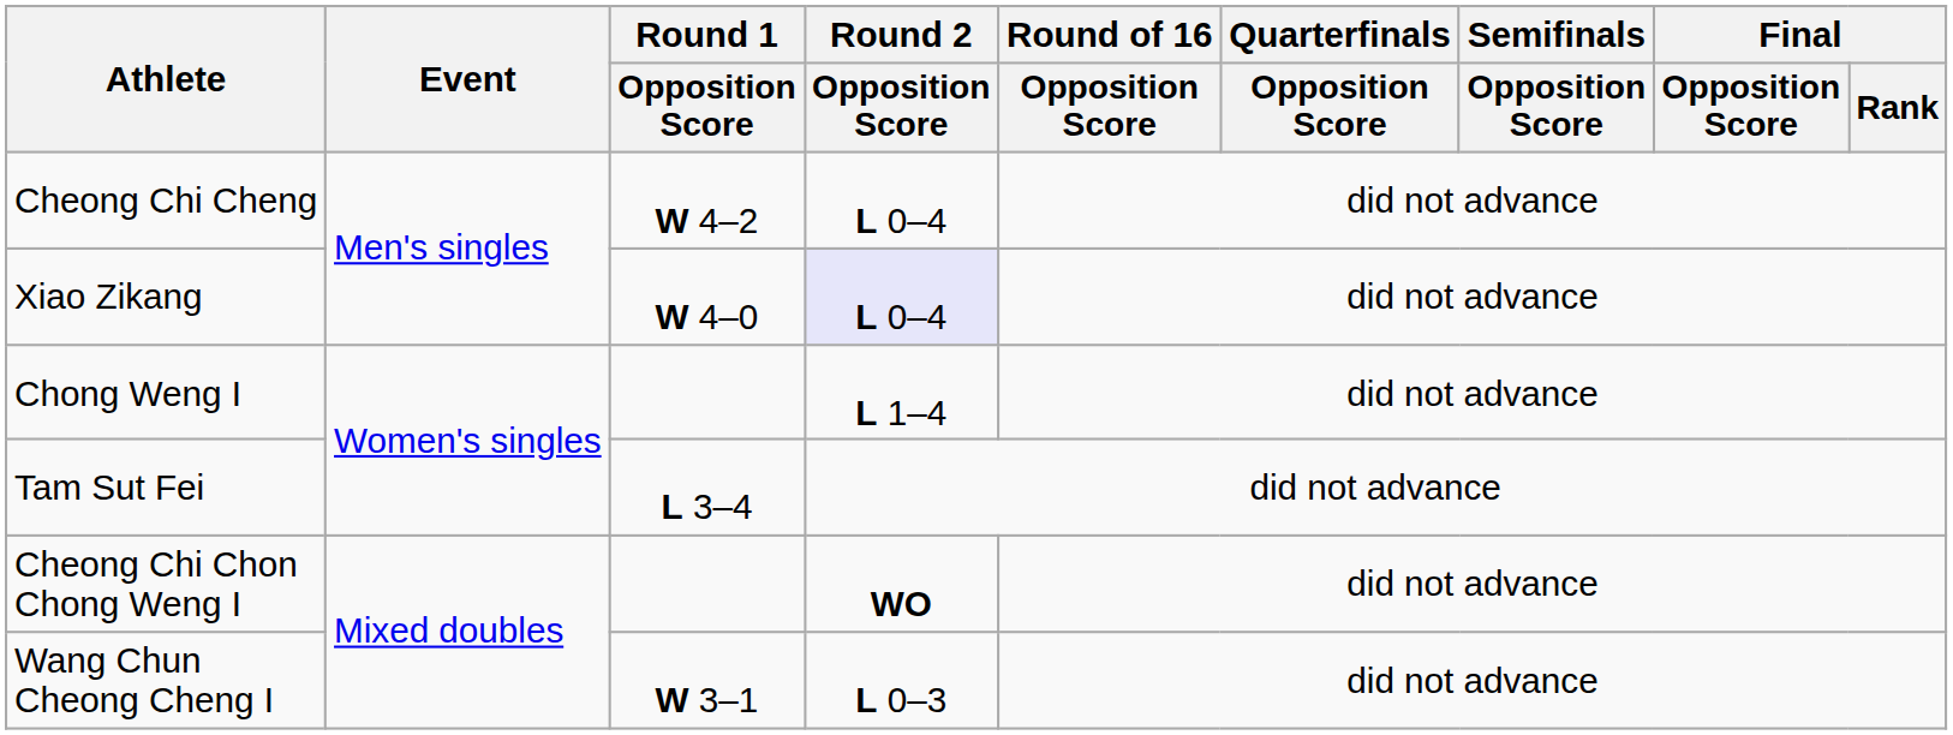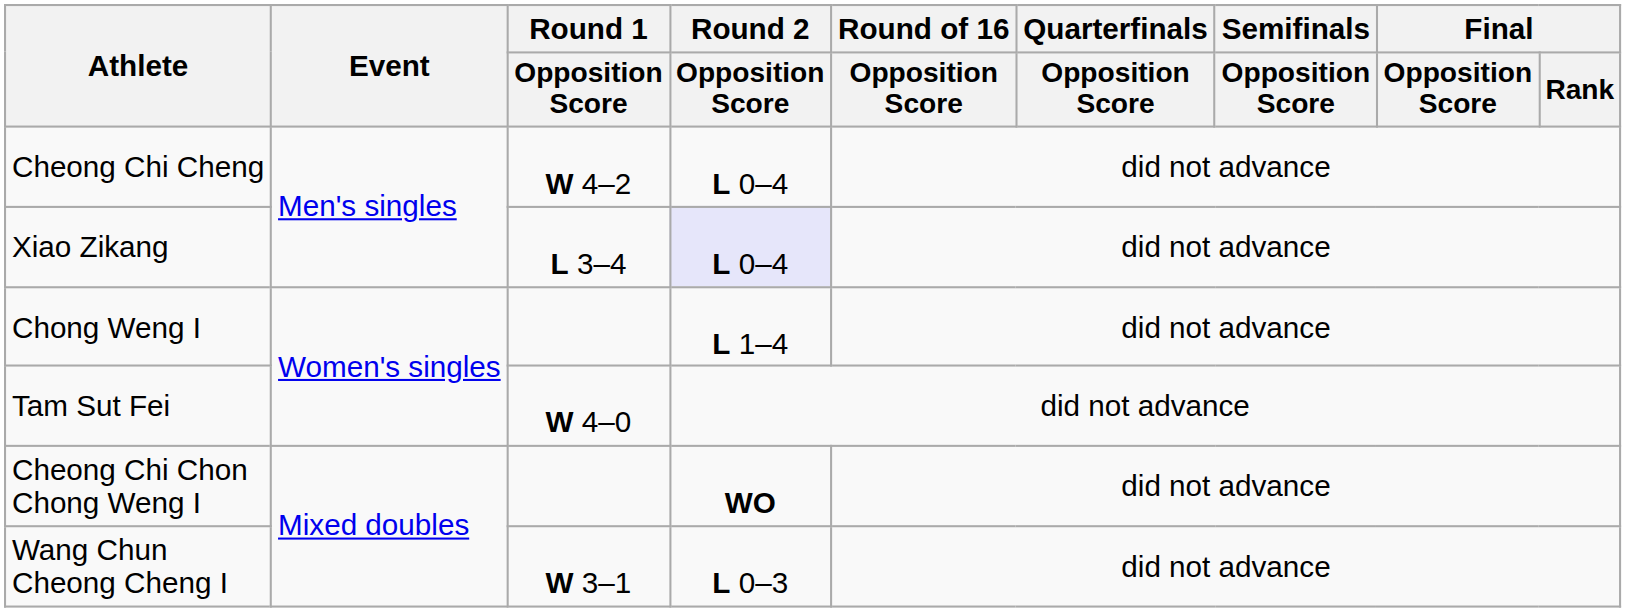 <table class=wikitable style="font-size:90%; text-align:center;">
 <tr>
 <th rowspan="2">Athlete</th>
 <th rowspan="2">Event</th>
 <th>Round 1</th>
 <th>Round 2</th>
 <th>Round of 16</th>
 <th>Quarterfinals</th>
 <th>Semifinals</th>
 <th colspan=2>Final</th>
 </tr>
 <tr style="font-size:95%">
 <th>Opposition<br>Score</th>
 <th>Opposition<br>Score</th>
 <th>Opposition<br>Score</th>
 <th>Opposition<br>Score</th>
 <th>Opposition<br>Score</th>
 <th>Opposition<br>Score</th>
 <th>Rank</th>
 </tr>
 <tr>
 <td align=left>Cheong Chi Cheng</td>
 <td align=left rowspan=2><a href='#'>Men's singles</a></td>
 <td><br><strong>W</strong> 4–2</td>
 <td><br><strong>L</strong> 0–4</td>
 <td colspan=5>did not advance</td>
 </tr>
 <tr>
 <td align=left>Xiao Zikang</td>
-<td><br><strong>W</strong> 4–0</td>
+<td><br><strong>L</strong> 3–4</td>
 <td style="background: lavender;"><br><strong>L</strong> 0–4</td>
 <td colspan=5>did not advance</td>
 </tr>
 <tr>
 <td align=left>Chong Weng I</td>
 <td align=left rowspan=2><a href='#'>Women's singles</a></td>
 <td></td>
 <td><br><strong>L</strong> 1–4</td>
 <td colspan=5>did not advance</td>
 </tr>
 <tr>
 <td align=left>Tam Sut Fei</td>
-<td><br><strong>L</strong> 3–4</td>
+<td><br><strong>W</strong> 4–0</td>
 <td colspan=6>did not advance</td>
 </tr>
 <tr>
 <td align=left>Cheong Chi Chon<br>Chong Weng I</td>
 <td align=left rowspan=2><a href='#'>Mixed doubles</a></td>
 <td></td>
 <td><br><strong>WO</strong></td>
 <td colspan=5>did not advance</td>
 </tr>
 <tr>
 <td align=left>Wang Chun<br>Cheong Cheng I</td>
 <td><br><strong>W</strong> 3–1</td>
 <td><br><strong>L</strong> 0–3</td>
 <td colspan=5>did not advance</td>
 </tr>
 </table>
